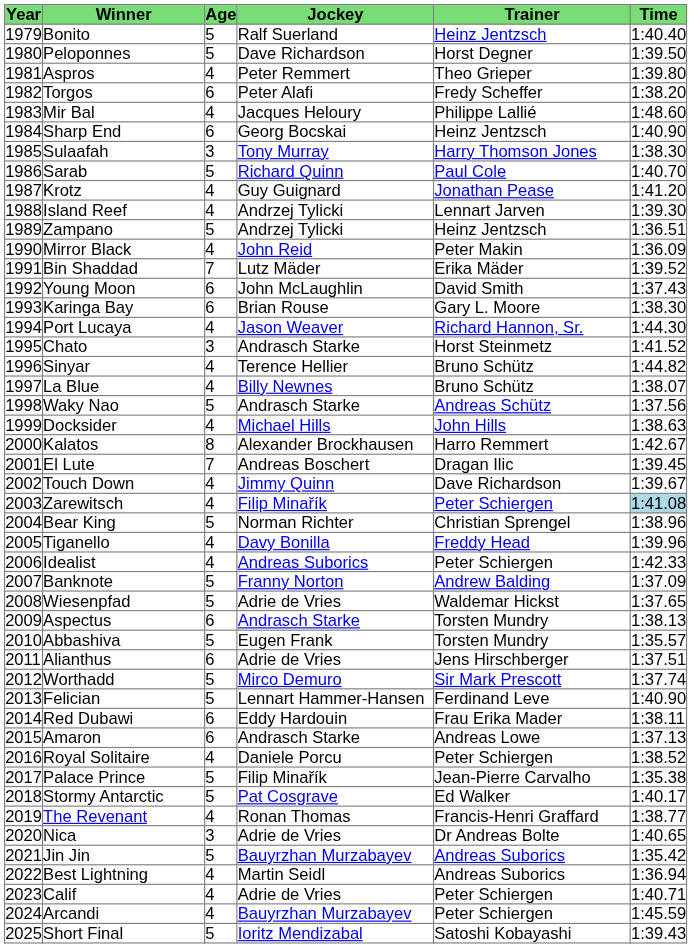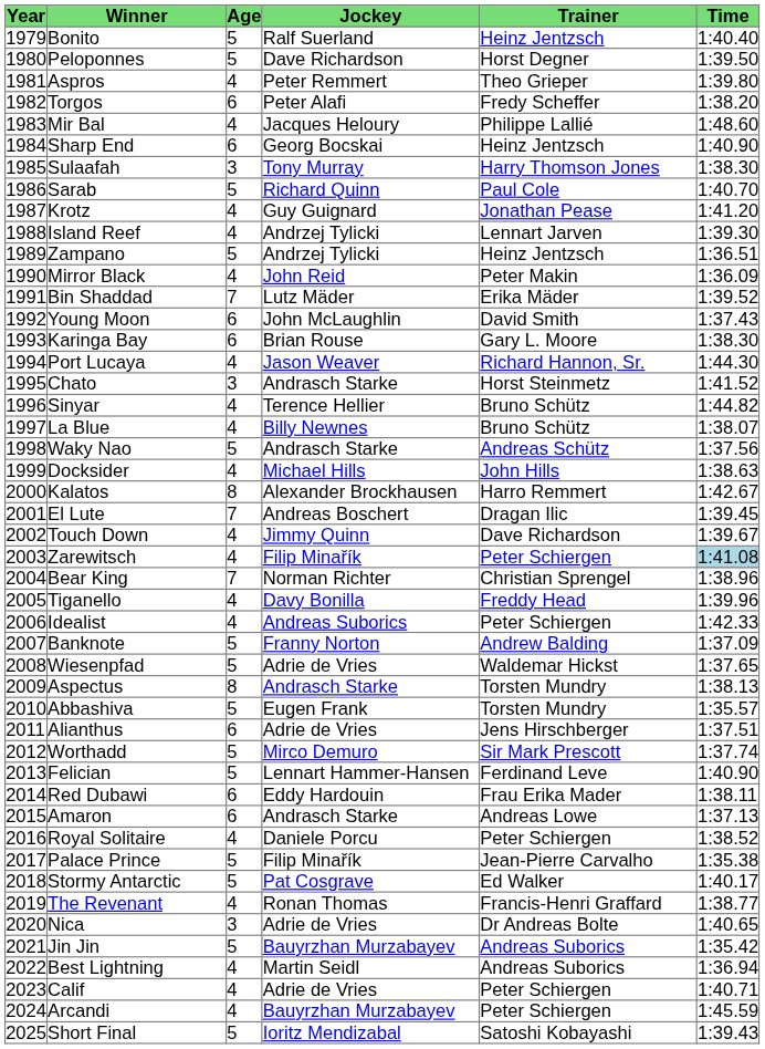 <table class = "sortable" | border="1" cellpadding="0" style="border-collapse: collapse; font-size:90%">
 <tr bgcolor="#77dd77" align="center">
 <th>Year</th>
 <th>Winner</th>
 <th>Age</th>
 <th>Jockey</th>
 <th>Trainer</th>
 <th>Time</th>
 </tr>
 <tr>
 <td>1979</td>
 <td width=140px>Bonito</td>
 <td>5</td>
 <td width=170px>Ralf Suerland</td>
 <td width=170px><a href='#'>Heinz Jentzsch</a></td>
 <td>1:40.40</td>
 </tr>
 <tr>
 <td>1980</td>
 <td>Peloponnes</td>
 <td>5</td>
 <td>Dave Richardson</td>
 <td>Horst Degner</td>
 <td>1:39.50</td>
 </tr>
 <tr>
 <td>1981</td>
 <td>Aspros</td>
 <td>4</td>
 <td>Peter Remmert</td>
 <td>Theo Grieper</td>
 <td>1:39.80</td>
 </tr>
 <tr>
 <td>1982</td>
 <td>Torgos</td>
 <td>6</td>
 <td>Peter Alafi</td>
 <td>Fredy Scheffer</td>
 <td>1:38.20</td>
 </tr>
 <tr>
 <td>1983</td>
 <td>Mir Bal</td>
 <td>4</td>
 <td>Jacques Heloury</td>
 <td>Philippe Lallié</td>
 <td>1:48.60</td>
 </tr>
 <tr>
 <td>1984</td>
 <td>Sharp End</td>
 <td>6</td>
 <td>Georg Bocskai</td>
 <td>Heinz Jentzsch</td>
 <td>1:40.90</td>
 </tr>
 <tr>
 <td>1985</td>
 <td>Sulaafah</td>
 <td>3</td>
 <td><a href='#'>Tony Murray</a></td>
 <td><a href='#'>Harry Thomson Jones</a></td>
 <td>1:38.30</td>
 </tr>
 <tr>
 <td>1986</td>
 <td>Sarab</td>
 <td>5</td>
 <td><a href='#'>Richard Quinn</a></td>
 <td><a href='#'>Paul Cole</a></td>
 <td>1:40.70</td>
 </tr>
 <tr>
 <td>1987</td>
 <td>Krotz</td>
 <td>4</td>
 <td>Guy Guignard</td>
 <td><a href='#'>Jonathan Pease</a></td>
 <td>1:41.20</td>
 </tr>
 <tr>
 <td>1988</td>
 <td>Island Reef</td>
 <td>4</td>
 <td>Andrzej Tylicki</td>
 <td>Lennart Jarven</td>
 <td>1:39.30</td>
 </tr>
 <tr>
 <td>1989</td>
 <td>Zampano</td>
 <td>5</td>
 <td>Andrzej Tylicki</td>
 <td>Heinz Jentzsch</td>
 <td>1:36.51</td>
 </tr>
 <tr>
 <td>1990</td>
 <td>Mirror Black</td>
 <td>4</td>
 <td><a href='#'>John Reid</a></td>
 <td>Peter Makin</td>
 <td>1:36.09</td>
 </tr>
 <tr>
 <td>1991</td>
 <td>Bin Shaddad</td>
 <td>7</td>
 <td>Lutz Mäder</td>
 <td>Erika Mäder</td>
 <td>1:39.52</td>
 </tr>
 <tr>
 <td>1992</td>
 <td>Young Moon</td>
 <td>6</td>
 <td>John McLaughlin</td>
 <td>David Smith</td>
 <td>1:37.43</td>
 </tr>
 <tr>
 <td>1993</td>
 <td>Karinga Bay</td>
 <td>6</td>
 <td>Brian Rouse</td>
 <td>Gary L. Moore</td>
 <td>1:38.30</td>
 </tr>
 <tr>
 <td>1994</td>
 <td>Port Lucaya</td>
 <td>4</td>
 <td><a href='#'>Jason Weaver</a></td>
 <td><a href='#'>Richard Hannon, Sr.</a></td>
 <td>1:44.30</td>
 </tr>
 <tr>
 <td>1995</td>
 <td>Chato</td>
 <td>3</td>
 <td>Andrasch Starke</td>
 <td>Horst Steinmetz</td>
 <td>1:41.52</td>
 </tr>
 <tr>
 <td>1996</td>
 <td>Sinyar</td>
 <td>4</td>
 <td>Terence Hellier</td>
 <td>Bruno Schütz</td>
 <td>1:44.82</td>
 </tr>
 <tr>
 <td>1997</td>
 <td>La Blue</td>
 <td>4</td>
 <td><a href='#'>Billy Newnes</a></td>
 <td>Bruno Schütz</td>
 <td>1:38.07</td>
 </tr>
 <tr>
 <td>1998</td>
 <td>Waky Nao</td>
 <td>5</td>
 <td>Andrasch Starke</td>
 <td><a href='#'>Andreas Schütz</a></td>
 <td>1:37.56</td>
 </tr>
 <tr>
 <td>1999</td>
 <td>Docksider</td>
 <td>4</td>
 <td><a href='#'>Michael Hills</a></td>
 <td><a href='#'>John Hills</a></td>
 <td>1:38.63</td>
 </tr>
 <tr>
 <td>2000</td>
 <td>Kalatos</td>
 <td>8</td>
 <td>Alexander Brockhausen</td>
 <td>Harro Remmert</td>
 <td>1:42.67</td>
 </tr>
 <tr>
 <td>2001</td>
 <td>El Lute</td>
 <td>7</td>
 <td>Andreas Boschert</td>
 <td>Dragan Ilic</td>
 <td>1:39.45</td>
 </tr>
 <tr>
 <td>2002</td>
 <td>Touch Down</td>
 <td>4</td>
 <td><a href='#'>Jimmy Quinn</a></td>
 <td>Dave Richardson</td>
 <td>1:39.67</td>
 </tr>
 <tr>
 <td>2003</td>
 <td>Zarewitsch</td>
 <td>4</td>
 <td><a href='#'>Filip Minařík</a></td>
 <td><a href='#'>Peter Schiergen</a></td>
 <td style="background: lightblue;">1:41.08</td>
 </tr>
 <tr>
 <td>2004</td>
 <td>Bear King</td>
-<td>5</td>
+<td>7</td>
 <td>Norman Richter</td>
 <td>Christian Sprengel</td>
 <td>1:38.96</td>
 </tr>
 <tr>
 <td>2005</td>
 <td>Tiganello</td>
 <td>4</td>
 <td><a href='#'>Davy Bonilla</a></td>
 <td><a href='#'>Freddy Head</a></td>
 <td>1:39.96</td>
 </tr>
 <tr>
 <td>2006</td>
 <td>Idealist</td>
 <td>4</td>
 <td><a href='#'>Andreas Suborics</a></td>
 <td>Peter Schiergen</td>
 <td>1:42.33</td>
 </tr>
 <tr>
 <td>2007</td>
 <td>Banknote</td>
 <td>5</td>
 <td><a href='#'>Franny Norton</a></td>
 <td><a href='#'>Andrew Balding</a></td>
 <td>1:37.09</td>
 </tr>
 <tr>
 <td>2008</td>
 <td>Wiesenpfad</td>
 <td>5</td>
 <td>Adrie de Vries</td>
 <td>Waldemar Hickst</td>
 <td>1:37.65</td>
 </tr>
 <tr>
 <td>2009</td>
 <td>Aspectus</td>
-<td>6</td>
+<td>8</td>
 <td><a href='#'>Andrasch Starke</a></td>
 <td>Torsten Mundry</td>
 <td>1:38.13</td>
 </tr>
 <tr>
 <td>2010</td>
 <td>Abbashiva </td>
 <td>5</td>
 <td>Eugen Frank</td>
 <td>Torsten Mundry</td>
 <td>1:35.57</td>
 </tr>
 <tr>
 <td>2011</td>
 <td>Alianthus</td>
 <td>6</td>
 <td>Adrie de Vries</td>
 <td>Jens Hirschberger</td>
 <td>1:37.51</td>
 </tr>
 <tr>
 <td>2012</td>
 <td>Worthadd</td>
 <td>5</td>
 <td><a href='#'>Mirco Demuro</a></td>
 <td><a href='#'>Sir Mark Prescott</a></td>
 <td>1:37.74</td>
 </tr>
 <tr>
 <td>2013</td>
 <td>Felician</td>
 <td>5</td>
 <td>Lennart Hammer-Hansen</td>
 <td>Ferdinand Leve</td>
 <td>1:40.90</td>
 </tr>
 <tr>
 <td>2014</td>
 <td>Red Dubawi</td>
 <td>6</td>
 <td>Eddy Hardouin</td>
 <td>Frau Erika Mader</td>
 <td>1:38.11</td>
 </tr>
 <tr>
 <td>2015</td>
 <td>Amaron</td>
 <td>6</td>
 <td>Andrasch Starke</td>
 <td>Andreas Lowe</td>
 <td>1:37.13</td>
 </tr>
 <tr>
 <td>2016</td>
 <td>Royal Solitaire</td>
 <td>4</td>
 <td>Daniele Porcu</td>
 <td>Peter Schiergen</td>
 <td>1:38.52</td>
 </tr>
 <tr>
 <td>2017</td>
 <td>Palace Prince</td>
 <td>5</td>
 <td>Filip Minařík</td>
 <td>Jean-Pierre Carvalho</td>
 <td>1:35.38</td>
 </tr>
 <tr>
 <td>2018</td>
 <td>Stormy Antarctic</td>
 <td>5</td>
 <td><a href='#'>Pat Cosgrave</a></td>
 <td>Ed Walker</td>
 <td>1:40.17</td>
 </tr>
 <tr>
 <td>2019</td>
 <td><a href='#'>The Revenant</a></td>
 <td>4</td>
 <td>Ronan Thomas</td>
 <td>Francis-Henri Graffard</td>
 <td>1:38.77</td>
 </tr>
 <tr>
 <td>2020</td>
 <td>Nica</td>
 <td>3</td>
 <td>Adrie de Vries</td>
 <td>Dr Andreas Bolte</td>
 <td>1:40.65</td>
 </tr>
 <tr>
 <td>2021</td>
 <td>Jin Jin </td>
 <td>5</td>
 <td><a href='#'>Bauyrzhan Murzabayev</a></td>
 <td><a href='#'>Andreas Suborics</a></td>
 <td>1:35.42</td>
 </tr>
 <tr>
 <td>2022</td>
 <td>Best Lightning</td>
 <td>4</td>
 <td>Martin Seidl</td>
 <td>Andreas Suborics</td>
 <td>1:36.94</td>
 </tr>
 <tr>
 <td>2023</td>
 <td>Calif</td>
 <td>4</td>
 <td>Adrie de Vries</td>
 <td>Peter Schiergen</td>
 <td>1:40.71</td>
 </tr>
 <tr>
 <td>2024</td>
 <td>Arcandi</td>
 <td>4</td>
 <td><a href='#'>Bauyrzhan Murzabayev</a></td>
 <td>Peter Schiergen</td>
 <td>1:45.59</td>
 </tr>
 <tr>
 <td>2025</td>
 <td>Short Final</td>
 <td>5</td>
 <td><a href='#'>Ioritz Mendizabal</a></td>
 <td>Satoshi Kobayashi</td>
 <td>1:39.43</td>
 </tr>
 </table>
